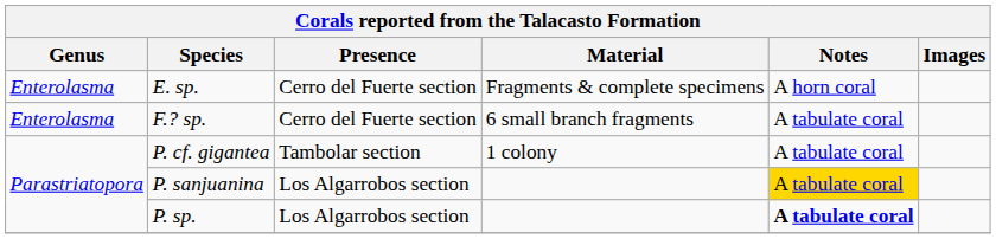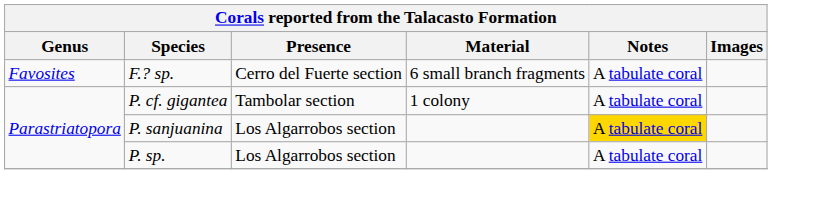 <table class="wikitable" align="center">
 <tr>
 <th colspan="6" align="center"><strong><a href='#'>Corals</a> reported from the Talacasto Formation</strong></th>
 </tr>
 <tr>
 <th>Genus</th>
 <th>Species</th>
 <th>Presence</th>
 <th><strong>Material</strong></th>
 <th>Notes</th>
 <th>Images</th>
 </tr>
 <tr>
-<td><em><a href='#'>Enterolasma</a></em></td>
-<td><em>E. sp.</em></td>
-<td>Cerro del Fuerte section</td>
-<td>Fragments & complete specimens</td>
-<td>A <a href='#'>horn coral</a></td>
-<td></td>
-</tr>
-<tr>
-<td><em><a href='#'>Enterolasma</a></em></td>
+<td><em><a href='#'>Favosites</a></em></td>
 <td><em>F.? sp.</em></td>
 <td>Cerro del Fuerte section</td>
 <td>6 small branch fragments</td>
 <td>A <a href='#'>tabulate coral</a></td>
 <td></td>
 </tr>
 <tr>
 <td rowspan="3"><em><a href='#'>Parastriatopora</a></em></td>
 <td><em>P. cf. gigantea</em></td>
 <td>Tambolar section</td>
 <td>1 colony</td>
 <td>A <a href='#'>tabulate coral</a></td>
 <td></td>
 </tr>
 <tr>
 <td><em>P. sanjuanina</em></td>
 <td>Los Algarrobos section</td>
 <td></td>
 <td style="background: gold;">A <a href='#'>tabulate coral</a></td>
 <td></td>
 </tr>
 <tr>
 <td><em>P. sp.</em></td>
 <td>Los Algarrobos section</td>
 <td></td>
-<td><strong>A <a href='#'>tabulate coral</a></strong></td>
+<td>A <a href='#'>tabulate coral</a></td>
 <td></td>
 </tr>
 <tr>
 </tr>
 </table>
